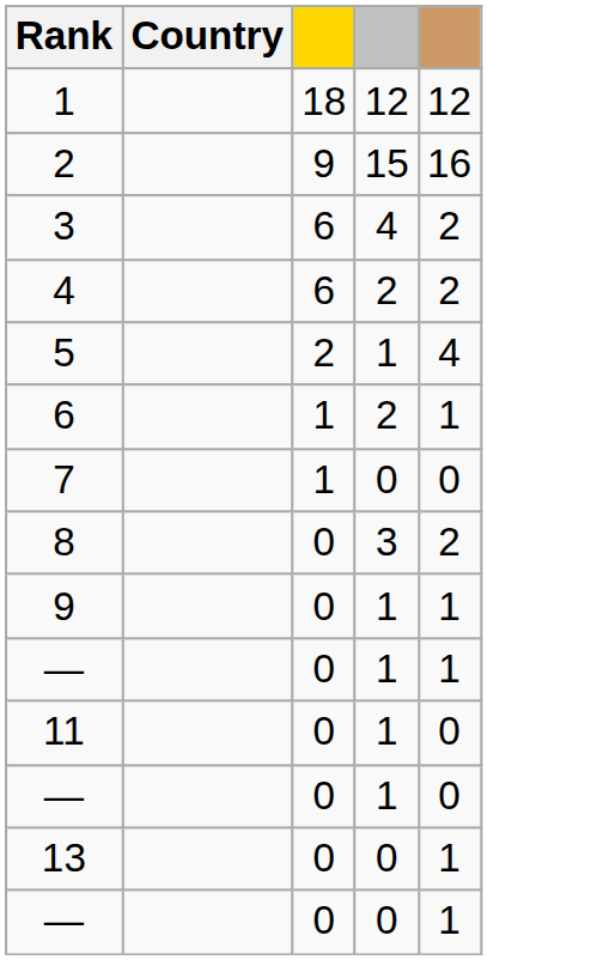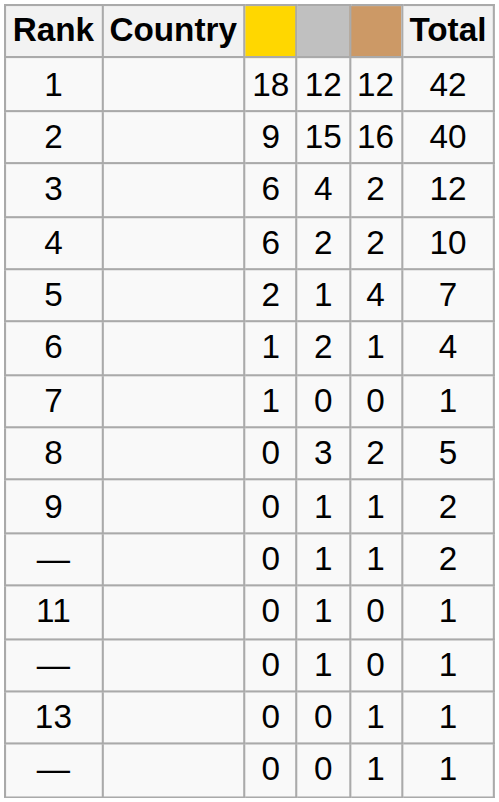 <table class="wikitable sortable" style="text-align:center">
 <tr>
 <th>Rank</th>
 <th>Country</th>
 <td bgcolor="gold"></td>
 <td bgcolor="silver"></td>
 <td bgcolor="CC9966"></td>
+<th>Total</th>
 </tr>
 <tr>
 <td>1</td>
 <td align=left></td>
 <td>18</td>
 <td>12</td>
 <td>12</td>
+<td>42</td>
 </tr>
 <tr>
 <td>2</td>
 <td align=left></td>
 <td>9</td>
 <td>15</td>
 <td>16</td>
+<td>40</td>
 </tr>
 <tr>
 <td>3</td>
 <td align=left></td>
 <td>6</td>
 <td>4</td>
 <td>2</td>
+<td>12</td>
 </tr>
 <tr>
 <td>4</td>
 <td align=left></td>
 <td>6</td>
 <td>2</td>
 <td>2</td>
+<td>10</td>
 </tr>
 <tr>
 <td>5</td>
 <td align=left></td>
 <td>2</td>
 <td>1</td>
 <td>4</td>
+<td>7</td>
 </tr>
 <tr>
 <td>6</td>
 <td align=left></td>
 <td>1</td>
 <td>2</td>
 <td>1</td>
+<td>4</td>
 </tr>
 <tr>
 <td>7</td>
 <td align=left></td>
 <td>1</td>
 <td>0</td>
 <td>0</td>
+<td>1</td>
 </tr>
 <tr>
 <td>8</td>
 <td align=left></td>
 <td>0</td>
 <td>3</td>
 <td>2</td>
+<td>5</td>
 </tr>
 <tr>
 <td>9</td>
 <td align=left></td>
+<td>0</td>
+<td>1</td>
+<td>1</td>
+<td>2</td>
+</tr>
+<tr>
+<td>—</td>
+<td align=left></td>
+<td>0</td>
+<td>1</td>
+<td>1</td>
+<td>2</td>
+</tr>
+<tr>
+<td>11</td>
+<td align=left></td>
+<td>0</td>
+<td>1</td>
+<td>0</td>
+<td>1</td>
+</tr>
+<tr>
+<td>—</td>
+<td align=left></td>
+<td>0</td>
+<td>1</td>
+<td>0</td>
+<td>1</td>
+</tr>
+<tr>
+<td>13</td>
+<td align=left></td>
+<td>0</td>
 <td>0</td>
 <td>1</td>
 <td>1</td>
 </tr>
 <tr>
 <td>—</td>
 <td align=left></td>
 <td>0</td>
+<td>0</td>
 <td>1</td>
 <td>1</td>
 </tr>
-<tr>
-<td>11</td>
-<td align=left></td>
-<td>0</td>
-<td>1</td>
-<td>0</td>
-</tr>
-<tr>
-<td>—</td>
-<td align=left></td>
-<td>0</td>
-<td>1</td>
-<td>0</td>
-</tr>
-<tr>
-<td>13</td>
-<td align=left></td>
-<td>0</td>
-<td>0</td>
-<td>1</td>
-</tr>
-<tr>
-<td>—</td>
-<td align=left></td>
-<td>0</td>
-<td>0</td>
-<td>1</td>
-</tr>
 </table>
